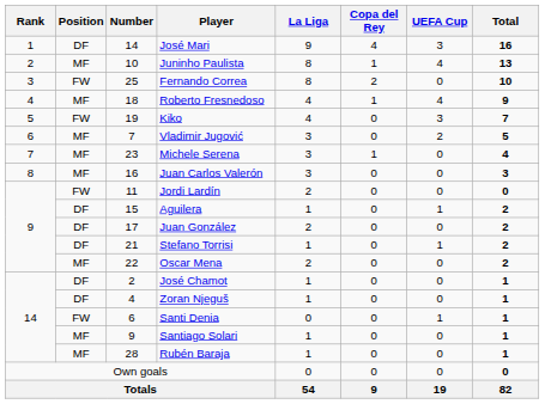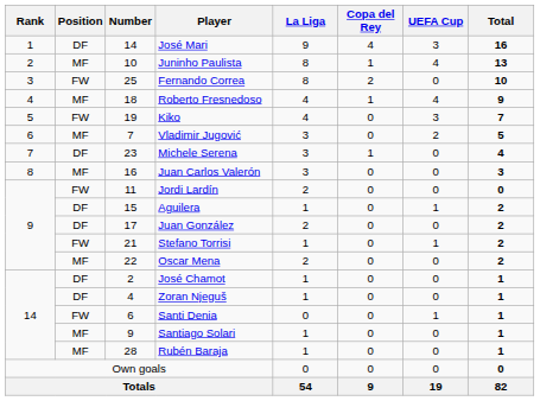 <table class="wikitable" style="font-size: 95%; text-align: center">
 <tr>
 <th width=60>Rank</th>
 <th width=60>Position</th>
 <th width=60>Number</th>
 <th width=150>Player</th>
 <th width=80><a href='#'>La Liga</a></th>
 <th width=80><a href='#'>Copa del Rey</a></th>
 <th width=80><a href='#'>UEFA Cup</a></th>
 <th width=80><strong>Total</strong></th>
 </tr>
 <tr>
 <td>1</td>
 <td>DF</td>
 <td>14</td>
 <td align=left> <a href='#'>José Mari</a></td>
 <td>9</td>
 <td>4</td>
 <td>3</td>
 <td><strong>16</strong></td>
 </tr>
 <tr>
 <td>2</td>
 <td>MF</td>
 <td>10</td>
 <td align=left> <a href='#'>Juninho Paulista</a></td>
 <td>8</td>
 <td>1</td>
 <td>4</td>
 <td><strong>13</strong></td>
 </tr>
 <tr>
 <td>3</td>
 <td>FW</td>
 <td>25</td>
 <td align=left> <a href='#'>Fernando Correa</a></td>
 <td>8</td>
 <td>2</td>
 <td>0</td>
 <td><strong>10</strong></td>
 </tr>
 <tr>
 <td>4</td>
 <td>MF</td>
 <td>18</td>
 <td align=left> <a href='#'>Roberto Fresnedoso</a></td>
 <td>4</td>
 <td>1</td>
 <td>4</td>
 <td><strong>9</strong></td>
 </tr>
 <tr>
 <td>5</td>
 <td>FW</td>
 <td>19</td>
 <td align=left> <a href='#'>Kiko</a></td>
 <td>4</td>
 <td>0</td>
 <td>3</td>
 <td><strong>7</strong></td>
 </tr>
 <tr>
 <td>6</td>
 <td>MF</td>
 <td>7</td>
 <td align=left> <a href='#'>Vladimir Jugović</a></td>
 <td>3</td>
 <td>0</td>
 <td>2</td>
 <td><strong>5</strong></td>
 </tr>
 <tr>
 <td>7</td>
-<td>MF</td>
+<td>DF</td>
 <td>23</td>
 <td align=left> <a href='#'>Michele Serena</a></td>
 <td>3</td>
 <td>1</td>
 <td>0</td>
 <td><strong>4</strong></td>
 </tr>
 <tr>
 <td>8</td>
 <td>MF</td>
 <td>16</td>
 <td align=left> <a href='#'>Juan Carlos Valerón</a></td>
 <td>3</td>
 <td>0</td>
 <td>0</td>
 <td><strong>3</strong></td>
 </tr>
 <tr>
 <td rowspan=5>9</td>
 <td>FW</td>
 <td>11</td>
 <td align=left> <a href='#'>Jordi Lardín</a></td>
 <td>2</td>
 <td>0</td>
 <td>0</td>
 <td><strong>0</strong></td>
 </tr>
 <tr>
 <td>DF</td>
 <td>15</td>
 <td align=left> <a href='#'>Aguilera</a></td>
 <td>1</td>
 <td>0</td>
 <td>1</td>
 <td><strong>2</strong></td>
 </tr>
 <tr>
 <td>DF</td>
 <td>17</td>
 <td align=left> <a href='#'>Juan González</a></td>
 <td>2</td>
 <td>0</td>
 <td>0</td>
 <td><strong>2</strong></td>
 </tr>
 <tr>
-<td>DF</td>
+<td>FW</td>
 <td>21</td>
 <td align=left> <a href='#'>Stefano Torrisi</a></td>
 <td>1</td>
 <td>0</td>
 <td>1</td>
 <td><strong>2</strong></td>
 </tr>
 <tr>
 <td>MF</td>
 <td>22</td>
 <td align=left> <a href='#'>Oscar Mena</a></td>
 <td>2</td>
 <td>0</td>
 <td>0</td>
 <td><strong>2</strong></td>
 </tr>
 <tr>
 <td rowspan=5>14</td>
 <td>DF</td>
 <td>2</td>
 <td align=left> <a href='#'>José Chamot</a></td>
 <td>1</td>
 <td>0</td>
 <td>0</td>
 <td><strong>1</strong></td>
 </tr>
 <tr>
 <td>DF</td>
 <td>4</td>
 <td align=left> <a href='#'>Zoran Njeguš</a></td>
 <td>1</td>
 <td>0</td>
 <td>0</td>
 <td><strong>1</strong></td>
 </tr>
 <tr>
 <td>FW</td>
 <td>6</td>
 <td align=left> <a href='#'>Santi Denia</a></td>
 <td>0</td>
 <td>0</td>
 <td>1</td>
 <td><strong>1</strong></td>
 </tr>
 <tr>
 <td>MF</td>
 <td>9</td>
 <td align=left> <a href='#'>Santiago Solari</a></td>
 <td>1</td>
 <td>0</td>
 <td>0</td>
 <td><strong>1</strong></td>
 </tr>
 <tr>
 <td>MF</td>
 <td>28</td>
 <td align=left> <a href='#'>Rubén Baraja</a></td>
 <td>1</td>
 <td>0</td>
 <td>0</td>
 <td><strong>1</strong></td>
 </tr>
 <tr>
 <td colspan=4>Own goals</td>
 <td>0</td>
 <td>0</td>
 <td>0</td>
 <td><strong>0</strong></td>
 </tr>
 <tr>
 <th colspan=4>Totals</th>
 <th>54</th>
 <th>9</th>
 <th>19</th>
 <th>82</th>
 </tr>
 </table>
